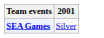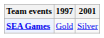 <table class="wikitable" style="font-size: 90%; text-align:center">
 <tr>
 <th>Team events</th>
+<th>1997</th>
 <th>2001</th>
 </tr>
 <tr>
 <td bgcolor="#ECF2FF"; align="left"><strong><a href='#'>SEA Games</a></strong></td>
+<td> <a href='#'>Gold</a></td>
 <td> <a href='#'>Silver</a></td>
 </tr>
 </table>
